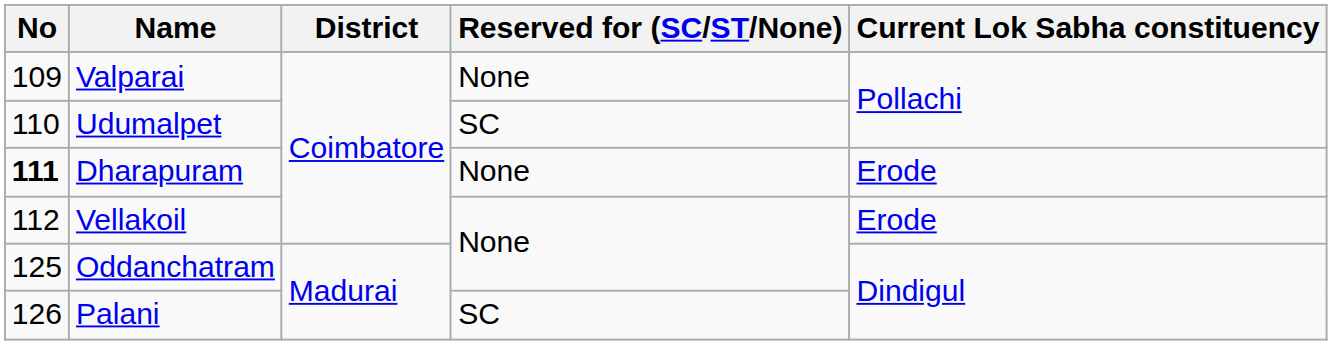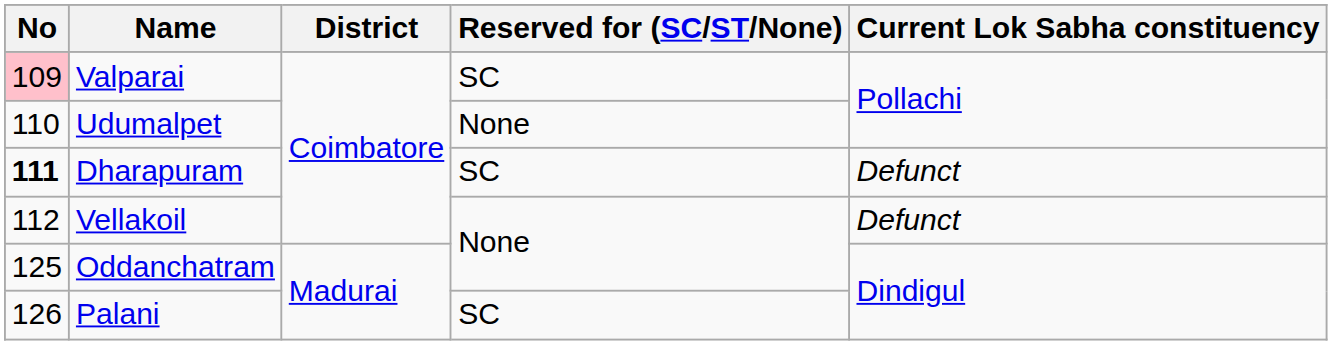 <table class="wikitable">
 <tr>
 <th>No</th>
 <th>Name</th>
 <th>District</th>
 <th>Reserved for (<a href='#'>SC</a>/<a href='#'>ST</a>/None)</th>
 <th>Current Lok Sabha constituency</th>
 </tr>
 <tr>
-<td>109</td>
+<td style="background: pink;">109</td>
 <td><a href='#'>Valparai</a></td>
 <td rowspan="4"><a href='#'>Coimbatore</a></td>
-<td>None</td>
+<td>SC</td>
 <td rowspan="2"><a href='#'>Pollachi</a></td>
 </tr>
 <tr>
 <td>110</td>
 <td><a href='#'>Udumalpet</a></td>
-<td>SC</td>
+<td>None</td>
 </tr>
 <tr>
 <td><strong>111</strong></td>
 <td><a href='#'>Dharapuram</a></td>
-<td>None</td>
-<td><a href='#'>Erode</a></td>
+<td>SC</td>
+<td><em>Defunct</em></td>
 </tr>
 <tr>
 <td>112</td>
 <td><a href='#'>Vellakoil</a></td>
 <td rowspan="2">None</td>
-<td><a href='#'>Erode</a></td>
+<td><em>Defunct</em></td>
 </tr>
 <tr>
 <td>125</td>
 <td><a href='#'>Oddanchatram</a></td>
 <td rowspan="2"><a href='#'>Madurai</a></td>
 <td rowspan="2"><a href='#'>Dindigul</a></td>
 </tr>
 <tr>
 <td>126</td>
 <td><a href='#'>Palani</a></td>
 <td>SC</td>
 </tr>
 </table>
